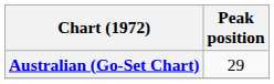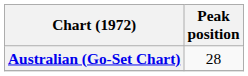 <table class="wikitable sortable plainrowheaders">
 <tr>
 <th scope="col">Chart (1972)</th>
 <th scope="col">Peak<br>position</th>
 </tr>
 <tr>
 <th scope="row"><a href='#'>Australian (Go-Set Chart)</a></th>
-<td style="text-align:center;">29</td>
+<td style="text-align:center;">28</td>
 </tr>
 <tr>
 </tr>
 </table>
